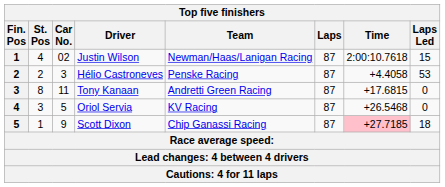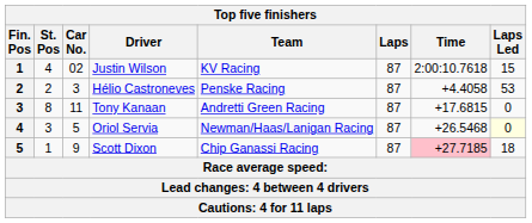 <table class="wikitable" style="font-size:95%;text-align:center">
 <tr>
 <th colspan=9>Top five finishers</th>
 </tr>
 <tr>
 <th>Fin.<br>Pos</th>
 <th>St.<br>Pos</th>
 <th>Car<br>No.</th>
 <th>Driver</th>
 <th>Team</th>
 <th>Laps</th>
 <th>Time</th>
 <th>Laps<br>Led</th>
 </tr>
 <tr>
 <th>1</th>
 <td>4</td>
 <td>02</td>
 <td style="text-align:left"> <a href='#'>Justin Wilson</a></td>
-<td style="text-align:left"><a href='#'>Newman/Haas/Lanigan Racing</a></td>
+<td style="text-align:left"><a href='#'>KV Racing</a></td>
 <td>87</td>
 <td align=right>2:00:10.7618</td>
 <td>15</td>
 </tr>
 <tr>
 <th>2</th>
 <td>2</td>
 <td>3</td>
 <td style="text-align:left"> <a href='#'>Hélio Castroneves</a></td>
 <td style="text-align:left"><a href='#'>Penske Racing</a></td>
 <td>87</td>
 <td align=right>+4.4058</td>
 <td>53</td>
 </tr>
 <tr>
 <th>3</th>
 <td>8</td>
 <td>11</td>
 <td style="text-align:left"> <a href='#'>Tony Kanaan</a></td>
 <td style="text-align:left"><a href='#'>Andretti Green Racing</a></td>
 <td>87</td>
 <td align=right>+17.6815</td>
 <td>0</td>
 </tr>
 <tr>
 <th>4</th>
 <td>3</td>
 <td>5</td>
 <td style="text-align:left"> <a href='#'>Oriol Servia</a></td>
-<td style="text-align:left"><a href='#'>KV Racing</a></td>
+<td style="text-align:left"><a href='#'>Newman/Haas/Lanigan Racing</a></td>
 <td>87</td>
 <td align=right>+26.5468</td>
-<td>0</td>
+<td style="background: lightyellow;">0</td>
 </tr>
 <tr>
 <th>5</th>
 <td>1</td>
 <td>9</td>
 <td style="text-align:left"> <a href='#'>Scott Dixon</a></td>
 <td style="text-align:left"><a href='#'>Chip Ganassi Racing</a></td>
 <td>87</td>
 <td align=right style="background: pink;">+27.7185</td>
 <td>18</td>
 </tr>
 <tr>
 <th colspan=9>Race average speed: </th>
 </tr>
 <tr>
 <th colspan=9>Lead changes: 4 between 4 drivers</th>
 </tr>
 <tr>
 <th colspan=9>Cautions: 4 for 11 laps</th>
 </tr>
 </table>
